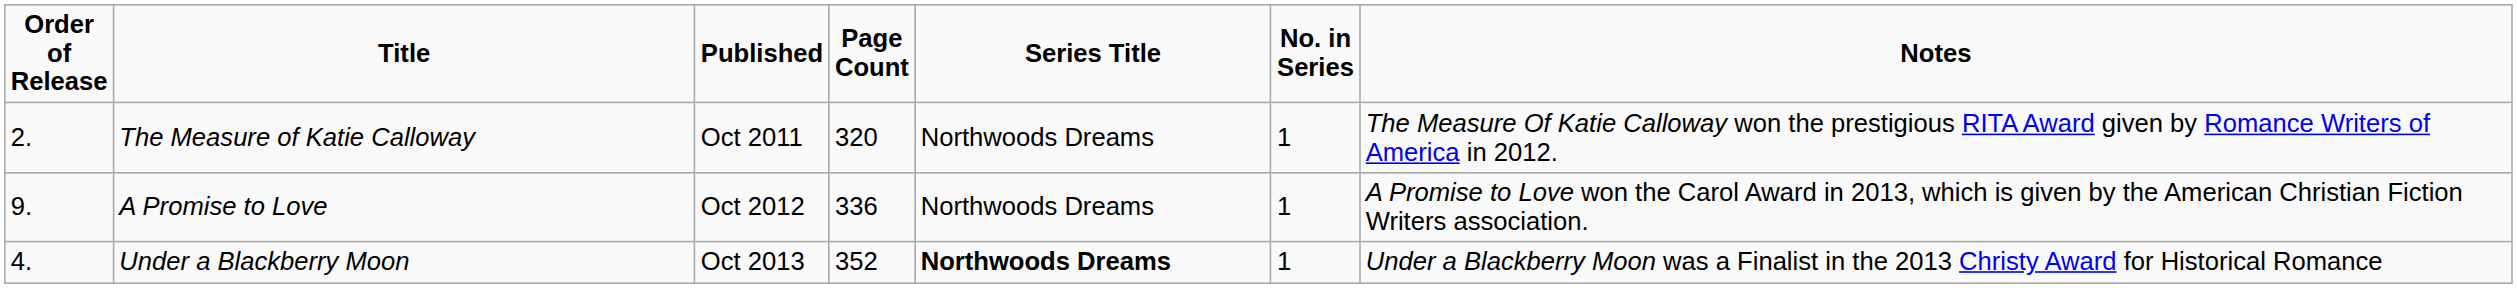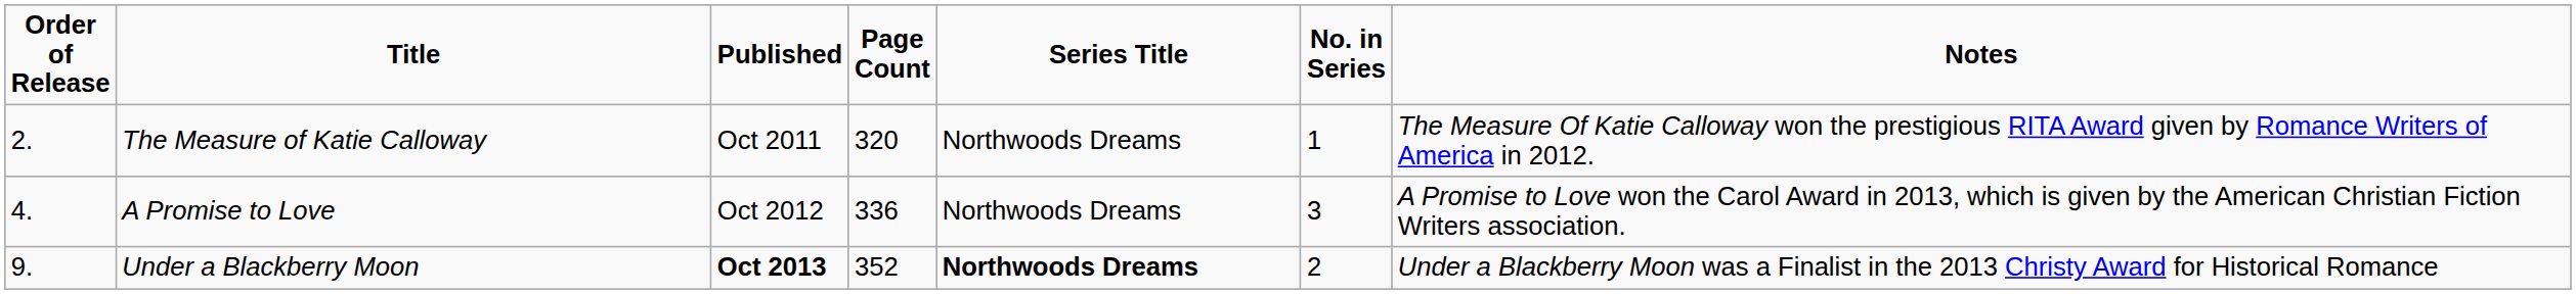 <table class="wikitable">
 <tr valign="middle" align="center">
 <td style="width:2.5%;"><strong>Order of Release</strong></td>
 <td style="width:25%; "><strong>Title</strong></td>
 <td style="width:2.5%;"><strong>Published</strong></td>
 <td style="width:2.5%; "><strong>Page Count</strong></td>
 <td style="width:15%; "><strong>Series Title</strong></td>
 <td style="width:2.5%; "><strong>No. in Series</strong></td>
 <td style="width:50%;"><strong>Notes</strong></td>
 </tr>
 <tr>
 <td>2.</td>
 <td><em>The Measure of Katie Calloway</em></td>
 <td>Oct 2011</td>
 <td>320</td>
 <td>Northwoods Dreams</td>
 <td>1</td>
 <td><em>The Measure Of Katie Calloway</em> won the prestigious <a href='#'>RITA Award</a> given by <a href='#'>Romance Writers of America</a> in 2012.</td>
 </tr>
 <tr>
-<td>9.</td>
+<td>4.</td>
 <td><em>A Promise to Love</em></td>
 <td>Oct 2012</td>
 <td>336</td>
 <td>Northwoods Dreams</td>
-<td>1</td>
+<td>3</td>
 <td><em>A Promise to Love</em> won the Carol Award in 2013, which is given by the American Christian Fiction Writers association.</td>
 </tr>
 <tr>
-<td>4.</td>
+<td>9.</td>
 <td><em>Under a Blackberry Moon</em></td>
-<td>Oct 2013</td>
+<td><strong>Oct 2013</strong></td>
 <td>352</td>
 <td><strong>Northwoods Dreams</strong></td>
-<td>1</td>
+<td>2</td>
 <td><em>Under a Blackberry Moon</em> was a Finalist in the 2013 <a href='#'>Christy Award</a> for Historical Romance</td>
 </tr>
 </table>
